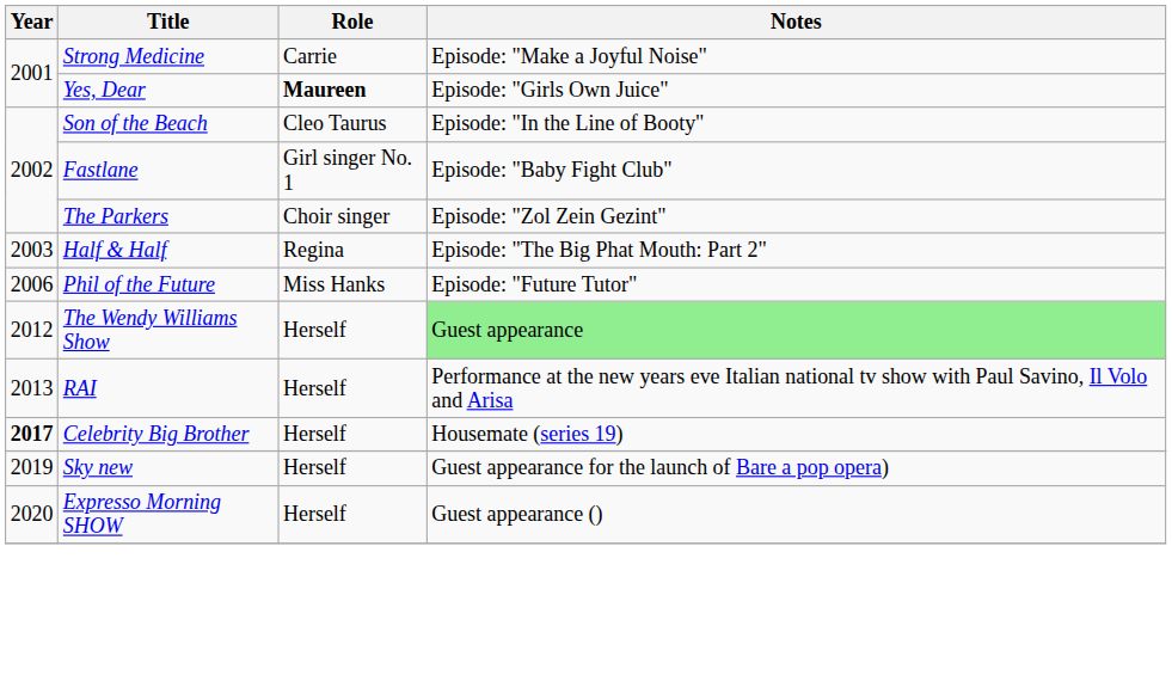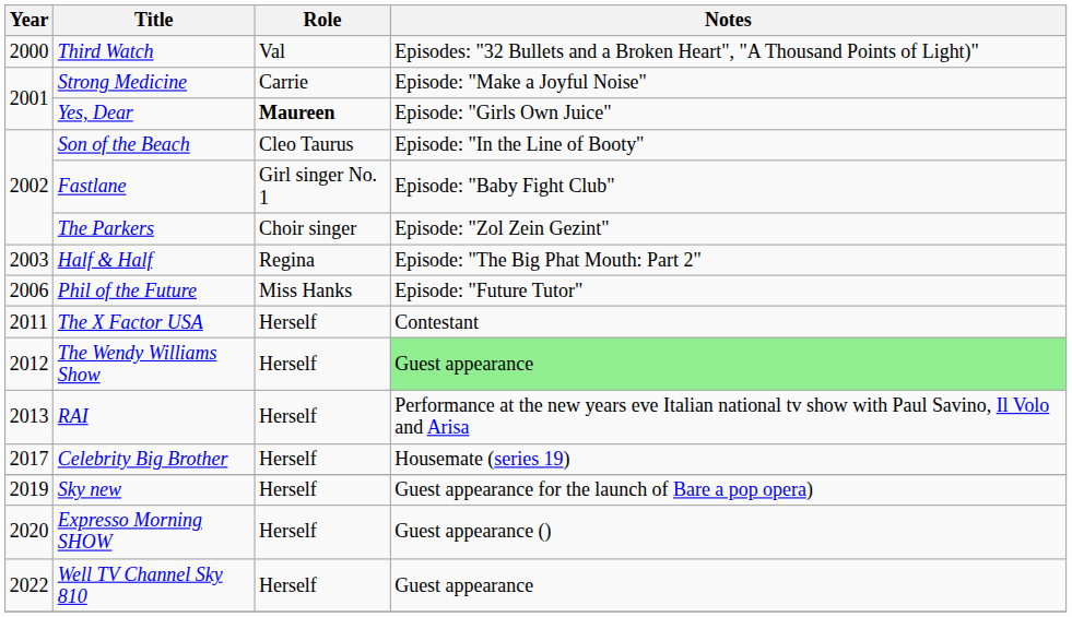 <table class="wikitable" style="text-align: left;">
 <tr>
 <th scope="col">Year</th>
 <th scope="col">Title</th>
 <th scope="col">Role</th>
 <th scope="col">Notes</th>
+</tr>
+<tr>
+<td>2000</td>
+<td><em><a href='#'>Third Watch</a></em></td>
+<td>Val</td>
+<td>Episodes: "32 Bullets and a Broken Heart", "A Thousand Points of Light)"</td>
 </tr>
 <tr>
 <td rowspan="2">2001</td>
 <td><em><a href='#'>Strong Medicine</a></em></td>
 <td>Carrie</td>
 <td>Episode: "Make a Joyful Noise"</td>
 </tr>
 <tr>
 <td><em><a href='#'>Yes, Dear</a></em></td>
 <td><strong>Maureen</strong></td>
 <td>Episode: "Girls Own Juice"</td>
 </tr>
 <tr>
 <td rowspan="3">2002</td>
 <td><em><a href='#'>Son of the Beach</a></em></td>
 <td>Cleo Taurus</td>
 <td>Episode: "In the Line of Booty"</td>
 </tr>
 <tr>
 <td><em><a href='#'>Fastlane</a></em></td>
 <td>Girl singer No. 1</td>
 <td>Episode: "Baby Fight Club"</td>
 </tr>
 <tr>
 <td><em><a href='#'>The Parkers</a></em></td>
 <td>Choir singer</td>
 <td>Episode: "Zol Zein Gezint"</td>
 </tr>
 <tr>
 <td>2003</td>
 <td><em><a href='#'>Half & Half</a></em></td>
 <td>Regina</td>
 <td>Episode: "The Big Phat Mouth: Part 2"</td>
 </tr>
 <tr>
 <td>2006</td>
 <td><em><a href='#'>Phil of the Future</a></em></td>
 <td>Miss Hanks</td>
 <td>Episode: "Future Tutor"</td>
 </tr>
 <tr>
+<td>2011</td>
+<td><em><a href='#'>The X Factor USA</a></em></td>
+<td>Herself</td>
+<td>Contestant</td>
+</tr>
+<tr>
 <td>2012</td>
 <td><em><a href='#'>The Wendy Williams Show</a></em></td>
 <td>Herself</td>
 <td style="background: lightgreen;">Guest appearance</td>
 </tr>
 <tr>
 <td>2013</td>
 <td><em><a href='#'>RAI</a></em></td>
 <td>Herself</td>
 <td>Performance at the new years eve Italian national tv show with Paul Savino, <a href='#'>Il Volo</a> and <a href='#'>Arisa</a></td>
 </tr>
 <tr>
-<td><strong>2017</strong></td>
+<td>2017</td>
 <td><em><a href='#'>Celebrity Big Brother</a></em></td>
 <td>Herself</td>
 <td>Housemate (<a href='#'>series 19</a>)</td>
 </tr>
 <tr>
 </tr>
 <tr>
 <td>2019</td>
 <td><em><a href='#'>Sky new</a></em></td>
 <td>Herself</td>
 <td>Guest appearance for the launch of <a href='#'>Bare a pop opera</a>)</td>
 </tr>
 <tr>
 <td>2020</td>
 <td><em><a href='#'>Expresso Morning SHOW</a></em></td>
 <td>Herself</td>
 <td>Guest appearance ()</td>
 </tr>
 <tr>
+<td>2022</td>
+<td><em><a href='#'>Well TV Channel Sky 810</a></em></td>
+<td>Herself</td>
+<td>Guest appearance </td>
+</tr>
+<tr>
 </tr>
 </table>
